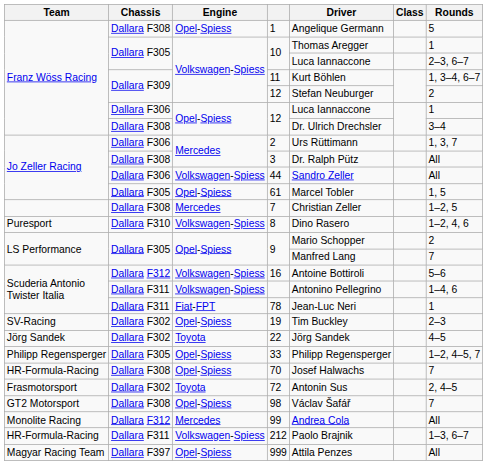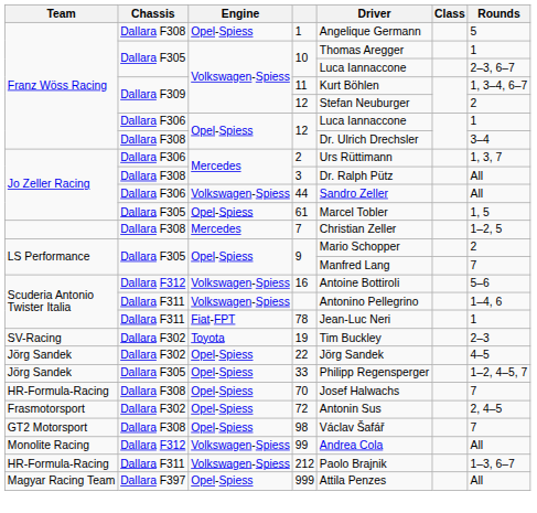 <table class="wikitable" style="font-size: 85%;">
 <tr>
 <th>Team</th>
 <th>Chassis</th>
 <th>Engine</th>
 <th></th>
 <th>Driver</th>
 <th>Class</th>
 <th>Rounds</th>
 </tr>
 <tr>
 <td rowspan=7> <a href='#'>Franz Wöss Racing</a></td>
 <td><a href='#'>Dallara</a> F308</td>
 <td><a href='#'>Opel</a>-<a href='#'>Spiess</a></td>
 <td>1</td>
 <td> Angelique Germann</td>
 <td align=center></td>
 <td>5</td>
 </tr>
 <tr>
 <td rowspan=2><a href='#'>Dallara</a> F305</td>
 <td rowspan=4><a href='#'>Volkswagen</a>-<a href='#'>Spiess</a></td>
 <td rowspan=2>10</td>
 <td> Thomas Aregger</td>
 <td align=center></td>
 <td>1</td>
 </tr>
 <tr>
 <td> Luca Iannaccone</td>
 <td align=center></td>
 <td>2–3, 6–7</td>
 </tr>
 <tr>
 <td rowspan=2><a href='#'>Dallara</a> F309</td>
 <td>11</td>
 <td> Kurt Böhlen</td>
 <td align=center rowspan=2></td>
 <td>1, 3–4, 6–7</td>
 </tr>
 <tr>
 <td>12</td>
 <td> Stefan Neuburger</td>
 <td>2</td>
 </tr>
 <tr>
 <td><a href='#'>Dallara</a> F306</td>
 <td rowspan=2><a href='#'>Opel</a>-<a href='#'>Spiess</a></td>
 <td rowspan=2>12</td>
 <td> Luca Iannaccone</td>
 <td rowspan=2 align=center></td>
 <td>1</td>
 </tr>
 <tr>
 <td><a href='#'>Dallara</a> F308</td>
 <td> Dr. Ulrich Drechsler</td>
 <td>3–4</td>
 </tr>
 <tr>
 <td rowspan=4> <a href='#'>Jo Zeller Racing</a></td>
 <td><a href='#'>Dallara</a> F306</td>
 <td rowspan=2><a href='#'>Mercedes</a></td>
 <td>2</td>
 <td> Urs Rüttimann</td>
 <td align=center></td>
 <td>1, 3, 7</td>
 </tr>
 <tr>
 <td><a href='#'>Dallara</a> F308</td>
 <td>3</td>
 <td> Dr. Ralph Pütz</td>
 <td align=center></td>
 <td>All</td>
 </tr>
 <tr>
 <td><a href='#'>Dallara</a> F306</td>
 <td><a href='#'>Volkswagen</a>-<a href='#'>Spiess</a></td>
 <td>44</td>
 <td> <a href='#'>Sandro Zeller</a></td>
 <td align=center></td>
 <td>All</td>
 </tr>
 <tr>
 <td><a href='#'>Dallara</a> F305</td>
 <td><a href='#'>Opel</a>-<a href='#'>Spiess</a></td>
 <td>61</td>
 <td> Marcel Tobler</td>
 <td align=center></td>
 <td>1, 5</td>
 </tr>
 <tr>
 <td rowspan=1> </td>
 <td><a href='#'>Dallara</a> F308</td>
 <td><a href='#'>Mercedes</a></td>
 <td>7</td>
 <td> Christian Zeller</td>
 <td align=center></td>
 <td>1–2, 5</td>
 </tr>
 <tr>
-<td rowspan=1> Puresport</td>
-<td><a href='#'>Dallara</a> F310</td>
-<td><a href='#'>Volkswagen</a>-<a href='#'>Spiess</a></td>
-<td>8</td>
-<td> Dino Rasero</td>
-<td align=center></td>
-<td>1–2, 4, 6</td>
-</tr>
-<tr>
 <td rowspan=2> LS Performance</td>
 <td rowspan=2><a href='#'>Dallara</a> F305</td>
 <td rowspan=2><a href='#'>Opel</a>-<a href='#'>Spiess</a></td>
 <td rowspan=2>9</td>
 <td> Mario Schopper</td>
 <td align=center></td>
 <td>2</td>
 </tr>
 <tr>
 <td> Manfred Lang</td>
 <td align=center></td>
 <td>7</td>
 </tr>
 <tr>
 <td rowspan=3> Scuderia Antonio<br> Twister Italia</td>
 <td><a href='#'>Dallara</a> <a href='#'>F312</a></td>
 <td><a href='#'>Volkswagen</a>-<a href='#'>Spiess</a></td>
 <td>16</td>
 <td> Antoine Bottiroli</td>
 <td align=center></td>
 <td>5–6</td>
 </tr>
 <tr>
 <td><a href='#'>Dallara</a> F311</td>
 <td><a href='#'>Volkswagen</a>-<a href='#'>Spiess</a></td>
 <td></td>
 <td> Antonino Pellegrino</td>
 <td align=center></td>
 <td>1–4, 6</td>
 </tr>
 <tr>
 <td><a href='#'>Dallara</a> F311</td>
 <td><a href='#'>Fiat</a>-<a href='#'>FPT</a></td>
 <td>78</td>
 <td> Jean-Luc Neri</td>
 <td align=center></td>
 <td>1</td>
 </tr>
 <tr>
 <td rowspan=1> SV-Racing</td>
 <td><a href='#'>Dallara</a> F302</td>
-<td><a href='#'>Opel</a>-<a href='#'>Spiess</a></td>
+<td><a href='#'>Toyota</a></td>
 <td>19</td>
 <td> Tim Buckley</td>
 <td align=center></td>
 <td>2–3</td>
 </tr>
 <tr>
 <td rowspan=1> Jörg Sandek</td>
 <td><a href='#'>Dallara</a> F302</td>
-<td><a href='#'>Toyota</a></td>
+<td><a href='#'>Opel</a>-<a href='#'>Spiess</a></td>
 <td>22</td>
 <td> Jörg Sandek</td>
 <td align=center></td>
 <td>4–5</td>
 </tr>
 <tr>
-<td rowspan=1> Philipp Regensperger</td>
+<td rowspan=1> Jörg Sandek</td>
 <td><a href='#'>Dallara</a> F305</td>
 <td><a href='#'>Opel</a>-<a href='#'>Spiess</a></td>
 <td>33</td>
 <td> Philipp Regensperger</td>
 <td align=center></td>
 <td>1–2, 4–5, 7</td>
 </tr>
 <tr>
 <td rowspan=1> HR-Formula-Racing</td>
 <td><a href='#'>Dallara</a> F308</td>
 <td><a href='#'>Opel</a>-<a href='#'>Spiess</a></td>
 <td>70</td>
 <td> Josef Halwachs</td>
 <td align=center></td>
 <td>7</td>
 </tr>
 <tr>
 <td rowspan=1> Frasmotorsport</td>
 <td><a href='#'>Dallara</a> F302</td>
-<td><a href='#'>Toyota</a></td>
+<td><a href='#'>Opel</a>-<a href='#'>Spiess</a></td>
 <td>72</td>
 <td> Antonin Sus</td>
 <td align=center></td>
 <td>2, 4–5</td>
 </tr>
 <tr>
 <td rowspan=1> GT2 Motorsport</td>
 <td><a href='#'>Dallara</a> F308</td>
 <td><a href='#'>Opel</a>-<a href='#'>Spiess</a></td>
 <td>98</td>
 <td> Václav Šafář</td>
 <td align=center></td>
 <td>7</td>
 </tr>
 <tr>
 <td rowspan=1> Monolite Racing</td>
 <td><a href='#'>Dallara</a> <a href='#'>F312</a></td>
-<td><a href='#'>Mercedes</a></td>
+<td><a href='#'>Volkswagen</a>-<a href='#'>Spiess</a></td>
 <td>99</td>
 <td> <a href='#'>Andrea Cola</a></td>
 <td align=center></td>
 <td>All</td>
 </tr>
 <tr>
 <td rowspan=1> HR-Formula-Racing</td>
 <td><a href='#'>Dallara</a> F311</td>
 <td><a href='#'>Volkswagen</a>-<a href='#'>Spiess</a></td>
 <td>212</td>
 <td> Paolo Brajnik</td>
 <td align=center></td>
 <td>1–3, 6–7</td>
 </tr>
 <tr>
 <td rowspan=1> Magyar Racing Team</td>
 <td><a href='#'>Dallara</a> F397</td>
 <td><a href='#'>Opel</a>-<a href='#'>Spiess</a></td>
 <td>999</td>
 <td> Attila Penzes</td>
 <td align=center></td>
 <td>All</td>
 </tr>
 </table>
